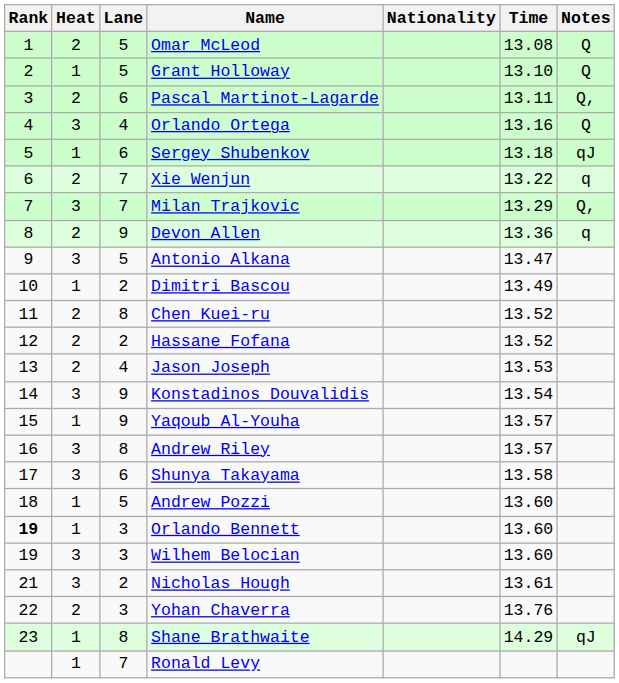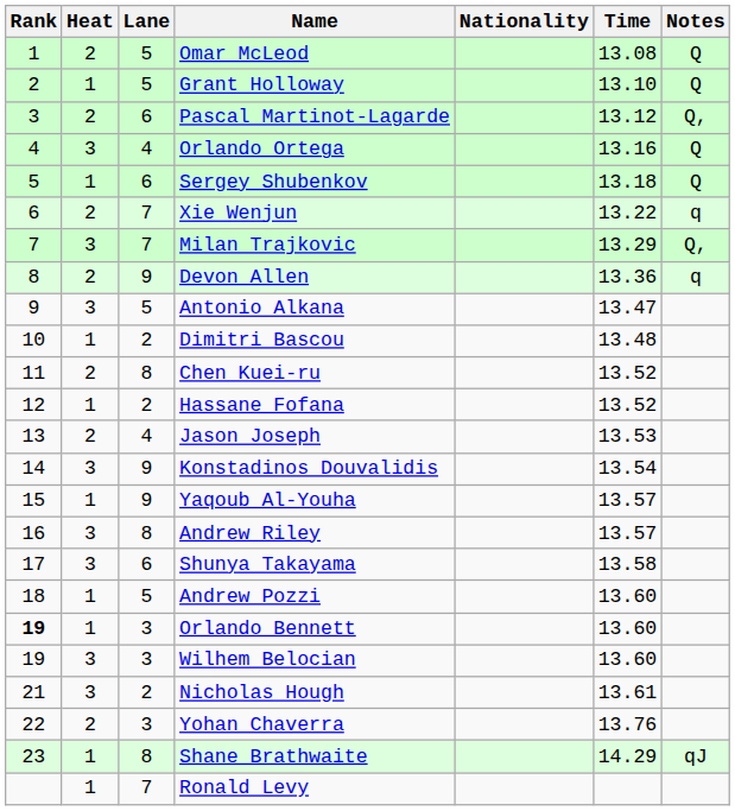 <table class="wikitable sortable" style="text-align:center">
 <tr>
 <th>Rank</th>
 <th>Heat</th>
 <th>Lane</th>
 <th>Name</th>
 <th>Nationality</th>
 <th>Time</th>
 <th>Notes</th>
 </tr>
 <tr bgcolor=ccffcc>
 <td>1</td>
 <td>2</td>
 <td>5</td>
 <td align=left><a href='#'>Omar McLeod</a></td>
 <td align=left></td>
 <td>13.08</td>
 <td>Q</td>
 </tr>
 <tr bgcolor=ccffcc>
 <td>2</td>
 <td>1</td>
 <td>5</td>
 <td align=left><a href='#'>Grant Holloway</a></td>
 <td align=left></td>
 <td>13.10</td>
 <td>Q</td>
 </tr>
 <tr bgcolor=ccffcc>
 <td>3</td>
 <td>2</td>
 <td>6</td>
 <td align=left><a href='#'>Pascal Martinot-Lagarde</a></td>
 <td align=left></td>
-<td>13.11</td>
+<td>13.12</td>
 <td>Q, </td>
 </tr>
 <tr bgcolor=ccffcc>
 <td>4</td>
 <td>3</td>
 <td>4</td>
 <td align=left><a href='#'>Orlando Ortega</a></td>
 <td align=left></td>
 <td>13.16</td>
 <td>Q</td>
 </tr>
 <tr bgcolor=ccffcc>
 <td>5</td>
 <td>1</td>
 <td>6</td>
 <td align=left><a href='#'>Sergey Shubenkov</a></td>
 <td align=left></td>
 <td>13.18</td>
-<td>qJ</td>
+<td>Q</td>
 </tr>
 <tr bgcolor=ddffdd>
 <td>6</td>
 <td>2</td>
 <td>7</td>
 <td align=left><a href='#'>Xie Wenjun</a></td>
 <td align=left></td>
 <td>13.22</td>
 <td>q</td>
 </tr>
 <tr bgcolor=ccffcc>
 <td>7</td>
 <td>3</td>
 <td>7</td>
 <td align=left><a href='#'>Milan Trajkovic</a></td>
 <td align=left></td>
 <td>13.29</td>
 <td>Q, </td>
 </tr>
 <tr bgcolor=ddffdd>
 <td>8</td>
 <td>2</td>
 <td>9</td>
 <td align=left><a href='#'>Devon Allen</a></td>
 <td align=left></td>
 <td>13.36</td>
 <td>q</td>
 </tr>
 <tr>
 <td>9</td>
 <td>3</td>
 <td>5</td>
 <td align=left><a href='#'>Antonio Alkana</a></td>
 <td align=left></td>
 <td>13.47</td>
 <td></td>
 </tr>
 <tr>
 <td>10</td>
 <td>1</td>
 <td>2</td>
 <td align=left><a href='#'>Dimitri Bascou</a></td>
 <td align=left></td>
-<td>13.49</td>
+<td>13.48</td>
 <td></td>
 </tr>
 <tr>
 <td>11</td>
 <td>2</td>
 <td>8</td>
 <td align=left><a href='#'>Chen Kuei-ru</a></td>
 <td align=left></td>
 <td>13.52</td>
 <td></td>
 </tr>
 <tr>
 <td>12</td>
-<td>2</td>
+<td>1</td>
 <td>2</td>
 <td align=left><a href='#'>Hassane Fofana</a></td>
 <td align=left></td>
 <td>13.52</td>
 <td></td>
 </tr>
 <tr>
 <td>13</td>
 <td>2</td>
 <td>4</td>
 <td align=left><a href='#'>Jason Joseph</a></td>
 <td align=left></td>
 <td>13.53</td>
 <td></td>
 </tr>
 <tr>
 <td>14</td>
 <td>3</td>
 <td>9</td>
 <td align=left><a href='#'>Konstadinos Douvalidis</a></td>
 <td align=left></td>
 <td>13.54</td>
 <td></td>
 </tr>
 <tr>
 <td>15</td>
 <td>1</td>
 <td>9</td>
 <td align=left><a href='#'>Yaqoub Al-Youha</a></td>
 <td align=left></td>
 <td>13.57</td>
 <td></td>
 </tr>
 <tr>
 <td>16</td>
 <td>3</td>
 <td>8</td>
 <td align=left><a href='#'>Andrew Riley</a></td>
 <td align=left></td>
 <td>13.57</td>
 <td></td>
 </tr>
 <tr>
 <td>17</td>
 <td>3</td>
 <td>6</td>
 <td align=left><a href='#'>Shunya Takayama</a></td>
 <td align=left></td>
 <td>13.58</td>
 <td></td>
 </tr>
 <tr>
 <td>18</td>
 <td>1</td>
 <td>5</td>
 <td align=left><a href='#'>Andrew Pozzi</a></td>
 <td align=left></td>
 <td>13.60</td>
 <td></td>
 </tr>
 <tr>
 <td><strong>19</strong></td>
 <td>1</td>
 <td>3</td>
 <td align=left><a href='#'>Orlando Bennett</a></td>
 <td align=left></td>
 <td>13.60</td>
 <td></td>
 </tr>
 <tr>
 <td>19</td>
 <td>3</td>
 <td>3</td>
 <td align=left><a href='#'>Wilhem Belocian</a></td>
 <td align=left></td>
 <td>13.60</td>
 <td></td>
 </tr>
 <tr>
 <td>21</td>
 <td>3</td>
 <td>2</td>
 <td align=left><a href='#'>Nicholas Hough</a></td>
 <td align=left></td>
 <td>13.61</td>
 <td></td>
 </tr>
 <tr>
 <td>22</td>
 <td>2</td>
 <td>3</td>
 <td align=left><a href='#'>Yohan Chaverra</a></td>
 <td align=left></td>
 <td>13.76</td>
 <td></td>
 </tr>
 <tr bgcolor=ddffdd>
 <td>23</td>
 <td>1</td>
 <td>8</td>
 <td align=left><a href='#'>Shane Brathwaite</a></td>
 <td align=left></td>
 <td>14.29</td>
 <td>qJ</td>
 </tr>
 <tr>
 <td></td>
 <td>1</td>
 <td>7</td>
 <td align=left><a href='#'>Ronald Levy</a></td>
 <td align=left></td>
 <td></td>
 <td></td>
 </tr>
 </table>
